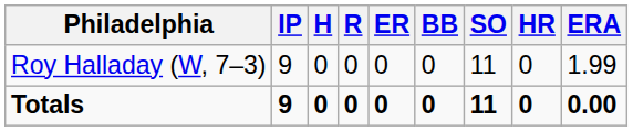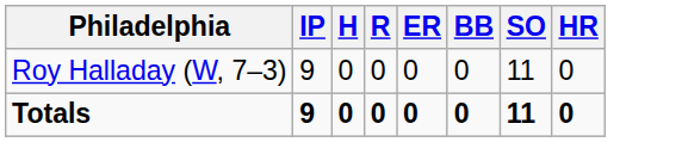 <table class="wikitable sortable">
 <tr>
 <th>Philadelphia</th>
 <th><a href='#'>IP</a></th>
 <th><a href='#'>H</a></th>
 <th><a href='#'>R</a></th>
 <th><a href='#'>ER</a></th>
 <th><a href='#'>BB</a></th>
 <th><a href='#'>SO</a></th>
 <th><a href='#'>HR</a></th>
-<th><a href='#'>ERA</a></th>
 </tr>
 <tr>
 <td><a href='#'>Roy Halladay</a> (<a href='#'>W</a>, 7–3)</td>
 <td>9</td>
 <td>0</td>
 <td>0</td>
 <td>0</td>
 <td>0</td>
 <td>11</td>
 <td>0</td>
-<td>1.99</td>
 </tr>
 <tr class="sortbottom">
 <td><strong>Totals</strong></td>
 <td><strong>9</strong></td>
 <td><strong>0</strong></td>
 <td><strong>0</strong></td>
 <td><strong>0</strong></td>
 <td><strong>0</strong></td>
 <td><strong>11</strong></td>
 <td><strong>0</strong></td>
-<td><strong>0.00</strong></td>
 </tr>
 </table>
